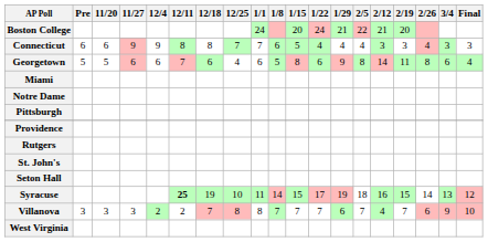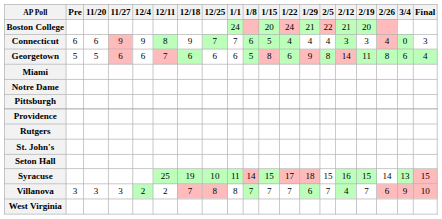 <table class="wikitable" style="white-space:nowrap;font-size:90%;">
 <tr>
 <th><small>AP Poll</small></th>
 <th>Pre</th>
 <th>11/20</th>
 <th>11/27</th>
 <th>12/4</th>
 <th>12/11</th>
 <th>12/18</th>
 <th>12/25</th>
 <th>1/1</th>
 <th>1/8</th>
 <th>1/15</th>
 <th>1/22</th>
 <th>1/29</th>
 <th>2/5</th>
 <th>2/12</th>
 <th>2/19</th>
 <th>2/26</th>
 <th>3/4</th>
 <th>Final</th>
 </tr>
 <tr style="text-align:center;">
 <th style="text-align:left;">Boston College</th>
 <td style="background:#fff;"></td>
 <td style="background:#fff;"></td>
 <td style="background:#fff;"></td>
 <td style="background:#fff;"></td>
 <td style="background:#fff;"></td>
 <td style="background:#fff;"></td>
 <td style="background:#fff;"></td>
 <td style="background:#bfb;">24</td>
 <td style="background:#fbb;"></td>
 <td style="background:#bfb;">20</td>
 <td style="background:#fbb;">24</td>
 <td style="background:#bfb;">21</td>
 <td style="background:#fbb;">22</td>
 <td style="background:#bfb;">21</td>
 <td style="background:#bfb;">20</td>
 <td style="background:#fbb;"></td>
 <td style="background:#fff;"></td>
 <td style="background:#fff;"></td>
 </tr>
 <tr style="text-align:center;">
 <th>Connecticut</th>
 <td style="background:#fff;">6</td>
 <td style="background:#fff;">6</td>
 <td style="background:#fbb;">9</td>
 <td style="background:#fff;">9</td>
 <td style="background:#bfb;">8</td>
-<td style="background:#fff;">8</td>
+<td style="background:#fff;">9</td>
 <td style="background:#bfb;">7</td>
 <td style="background:#fff;">7</td>
 <td style="background:#bfb;">6</td>
 <td style="background:#bfb;">5</td>
 <td style="background:#bfb;">4</td>
 <td style="background:#fff;">4</td>
 <td style="background:#fff;">4</td>
 <td style="background:#bfb;">3</td>
 <td style="background:#fff;">3</td>
 <td style="background:#fbb;">4</td>
-<td style="background:#bfb;">3</td>
+<td style="background:#bfb;">0</td>
 <td style="background:#fff;">3</td>
 </tr>
 <tr style="text-align:center;">
 <th>Georgetown</th>
 <td style="background:#fff;">5</td>
 <td style="background:#fff;">5</td>
 <td style="background:#fbb;">6</td>
 <td style="background:#fff;">6</td>
 <td style="background:#fbb;">7</td>
 <td style="background:#bfb;">6</td>
-<td style="background:#fff;">4</td>
+<td style="background:#fff;">6</td>
 <td style="background:#fff;">6</td>
 <td style="background:#bfb;">5</td>
 <td style="background:#fbb;">8</td>
 <td style="background:#bfb;">6</td>
 <td style="background:#fbb;">9</td>
 <td style="background:#bfb;">8</td>
 <td style="background:#fbb;">14</td>
 <td style="background:#bfb;">11</td>
 <td style="background:#bfb;">8</td>
 <td style="background:#bfb;">6</td>
 <td style="background:#bfb;">4</td>
 </tr>
 <tr style="text-align:center;">
 <th>Miami</th>
 <td style="background:#fff;"></td>
 <td style="background:#fff;"></td>
 <td style="background:#fff;"></td>
 <td style="background:#fff;"></td>
 <td style="background:#fff;"></td>
 <td style="background:#fff;"></td>
 <td style="background:#fff;"></td>
 <td style="background:#fff;"></td>
 <td style="background:#fff;"></td>
 <td style="background:#fff;"></td>
 <td style="background:#fff;"></td>
 <td style="background:#fff;"></td>
 <td style="background:#fff;"></td>
 <td style="background:#fff;"></td>
 <td style="background:#fff;"></td>
 <td style="background:#fff;"></td>
 <td style="background:#fff;"></td>
 <td style="background:#fff;"></td>
 </tr>
 <tr style="text-align:center;">
 <th>Notre Dame</th>
 <td style="background:#fff;"></td>
 <td style="background:#fff;"></td>
 <td style="background:#fff;"></td>
 <td style="background:#fff;"></td>
 <td style="background:#fff;"></td>
 <td style="background:#fff;"></td>
 <td style="background:#fff;"></td>
 <td style="background:#fff;"></td>
 <td style="background:#fff;"></td>
 <td style="background:#fff;"></td>
 <td style="background:#fff;"></td>
 <td style="background:#fff;"></td>
 <td style="background:#fff;"></td>
 <td style="background:#fff;"></td>
 <td style="background:#fff;"></td>
 <td style="background:#fff;"></td>
 <td style="background:#fff;"></td>
 <td style="background:#fff;"></td>
 </tr>
 <tr style="text-align:center;">
 <th>Pittsburgh</th>
 <td style="background:#fff;"></td>
 <td style="background:#fff;"></td>
 <td style="background:#fff;"></td>
 <td style="background:#fff;"></td>
 <td style="background:#fff;"></td>
 <td style="background:#fff;"></td>
 <td style="background:#fff;"></td>
 <td style="background:#fff;"></td>
 <td style="background:#fff;"></td>
 <td style="background:#fff;"></td>
 <td style="background:#fff;"></td>
 <td style="background:#fff;"></td>
 <td style="background:#fff;"></td>
 <td style="background:#fff;"></td>
 <td style="background:#fff;"></td>
 <td style="background:#fff;"></td>
 <td style="background:#fff;"></td>
 <td style="background:#fff;"></td>
 </tr>
 <tr style="text-align:center;">
 </tr>
 <tr style="text-align:center;">
 <th>Providence</th>
 <td style="background:#fff;"></td>
 <td style="background:#fff;"></td>
 <td style="background:#fff;"></td>
 <td style="background:#fff;"></td>
 <td style="background:#fff;"></td>
 <td style="background:#fff;"></td>
 <td style="background:#fff;"></td>
 <td style="background:#fff;"></td>
 <td style="background:#fff;"></td>
 <td style="background:#fff;"></td>
 <td style="background:#fff;"></td>
 <td style="background:#fff;"></td>
 <td style="background:#fff;"></td>
 <td style="background:#fff;"></td>
 <td style="background:#fff;"></td>
 <td style="background:#fff;"></td>
 <td style="background:#fff;"></td>
 <td style="background:#fff;"></td>
 </tr>
 <tr style="text-align:center;">
 <th>Rutgers</th>
 <td style="background:#fff;"></td>
 <td style="background:#fff;"></td>
 <td style="background:#fff;"></td>
 <td style="background:#fff;"></td>
 <td style="background:#fff;"></td>
 <td style="background:#fff;"></td>
 <td style="background:#fff;"></td>
 <td style="background:#fff;"></td>
 <td style="background:#fff;"></td>
 <td style="background:#fff;"></td>
 <td style="background:#fff;"></td>
 <td style="background:#fff;"></td>
 <td style="background:#fff;"></td>
 <td style="background:#fff;"></td>
 <td style="background:#fff;"></td>
 <td style="background:#fff;"></td>
 <td style="background:#fff;"></td>
 <td style="background:#fff;"></td>
 </tr>
 <tr style="text-align:center;">
 <th>St. John's</th>
 <td style="background:#fff;"></td>
 <td style="background:#fff;"></td>
 <td style="background:#fff;"></td>
 <td style="background:#fff;"></td>
 <td style="background:#fff;"></td>
 <td style="background:#fff;"></td>
 <td style="background:#fff;"></td>
 <td style="background:#fff;"></td>
 <td style="background:#fff;"></td>
 <td style="background:#fff;"></td>
 <td style="background:#fff;"></td>
 <td style="background:#fff;"></td>
 <td style="background:#fff;"></td>
 <td style="background:#fff;"></td>
 <td style="background:#fff;"></td>
 <td style="background:#fff;"></td>
 <td style="background:#fff;"></td>
 <td style="background:#fff;"></td>
 </tr>
 <tr style="text-align:center;">
 <th>Seton Hall</th>
 <td style="background:#fff;"></td>
 <td style="background:#fff;"></td>
 <td style="background:#fff;"></td>
 <td style="background:#fff;"></td>
 <td style="background:#fff;"></td>
 <td style="background:#fff;"></td>
 <td style="background:#fff;"></td>
 <td style="background:#fff;"></td>
 <td style="background:#fff;"></td>
 <td style="background:#fff;"></td>
 <td style="background:#fff;"></td>
 <td style="background:#fff;"></td>
 <td style="background:#fff;"></td>
 <td style="background:#fff;"></td>
 <td style="background:#fff;"></td>
 <td style="background:#fff;"></td>
 <td style="background:#fff;"></td>
 <td style="background:#fff;"></td>
 </tr>
 <tr style="text-align:center;">
 <th>Syracuse</th>
 <td style="background:#fff;"></td>
 <td style="background:#fff;"></td>
 <td style="background:#fff;"></td>
 <td style="background:#fff;"></td>
-<td style="background:#bfb;"><strong>25</strong></td>
+<td style="background:#bfb;">25</td>
 <td style="background:#bfb;">19</td>
 <td style="background:#bfb;">10</td>
 <td style="background:#bfb;">11</td>
 <td style="background:#fbb;">14</td>
 <td style="background:#bfb;">15</td>
 <td style="background:#fbb;">17</td>
-<td style="background:#fbb;">19</td>
-<td style="background:#fff;">18</td>
+<td style="background:#fbb;">18</td>
+<td style="background:#fff;">15</td>
 <td style="background:#bfb;">16</td>
 <td style="background:#bfb;">15</td>
 <td style="background:#fff;">14</td>
 <td style="background:#bfb;">13</td>
-<td style="background:#fbb;">12</td>
+<td style="background:#fbb;">15</td>
 </tr>
 <tr style="text-align:center;">
 <th>Villanova</th>
 <td style="background:#fff;">3</td>
 <td style="background:#fff;">3</td>
 <td style="background:#fff;">3</td>
 <td style="background:#bfb;">2</td>
 <td style="background:#fff;">2</td>
 <td style="background:#fbb;">7</td>
 <td style="background:#fbb;">8</td>
 <td style="background:#fff;">8</td>
 <td style="background:#bfb;">7</td>
 <td style="background:#fff;">7</td>
 <td style="background:#fff;">7</td>
 <td style="background:#bfb;">6</td>
 <td style="background:#fff;">7</td>
 <td style="background:#bfb;">4</td>
 <td style="background:#fff;">7</td>
 <td style="background:#fbb;">6</td>
 <td style="background:#fbb;">9</td>
 <td style="background:#fbb;">10</td>
 </tr>
 <tr style="text-align:center;">
 <th>West Virginia</th>
 <td style="background:#fff;"></td>
 <td style="background:#fff;"></td>
 <td style="background:#fff;"></td>
 <td style="background:#fff;"></td>
 <td style="background:#fff;"></td>
 <td style="background:#fff;"></td>
 <td style="background:#fff;"></td>
 <td style="background:#fff;"></td>
 <td style="background:#fff;"></td>
 <td style="background:#fff;"></td>
 <td style="background:#fff;"></td>
 <td style="background:#fff;"></td>
 <td style="background:#fff;"></td>
 <td style="background:#fff;"></td>
 <td style="background:#fff;"></td>
 <td style="background:#fff;"></td>
 <td style="background:#fff;"></td>
 <td style="background:#fff;"></td>
 </tr>
 </table>
